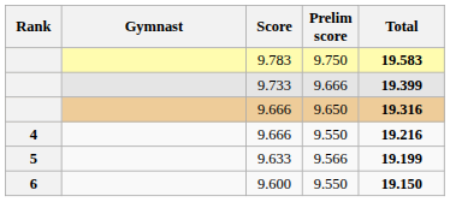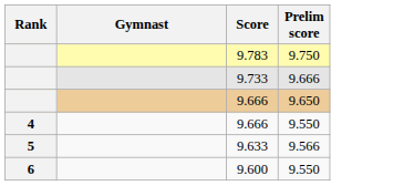 <table class="wikitable sortable" style="text-align:center; font-size:95%">
 <tr>
 <th scope="col" style="width:50px;">Rank</th>
 <th scope="col" style="width:180px;">Gymnast</th>
 <th scope="col" style="width:50px;">Score</th>
 <th scope="col" style="width:50px;">Prelim score</th>
-<th scope="col" style="width:80px;">Total</th>
 </tr>
 <tr style="background:#fffcaf;">
 <th scope=row style="text-align:center"></th>
 <td style="text-align:left;"></td>
 <td>9.783</td>
 <td>9.750</td>
-<td><strong>19.583</strong></td>
 </tr>
 <tr style="background:#e5e5e5;">
 <th scope=row style="text-align:center"></th>
 <td style="text-align:left;"></td>
 <td>9.733</td>
 <td>9.666</td>
-<td><strong>19.399</strong></td>
 </tr>
 <tr style="background:#ec9;">
 <th scope=row style="text-align:center"></th>
 <td style="text-align:left;"></td>
 <td>9.666</td>
 <td>9.650</td>
-<td><strong>19.316</strong></td>
 </tr>
 <tr>
 <th scope=row style="text-align:center">4</th>
 <td style="text-align:left;"></td>
 <td>9.666</td>
 <td>9.550</td>
-<td><strong>19.216</strong></td>
 </tr>
 <tr>
 <th scope=row style="text-align:center">5</th>
 <td style="text-align:left;"></td>
 <td>9.633</td>
 <td>9.566</td>
-<td><strong>19.199</strong></td>
 </tr>
 <tr>
 <th scope=row style="text-align:center">6</th>
 <td style="text-align:left;"></td>
 <td>9.600</td>
 <td>9.550</td>
-<td><strong>19.150</strong></td>
 </tr>
 </table>
